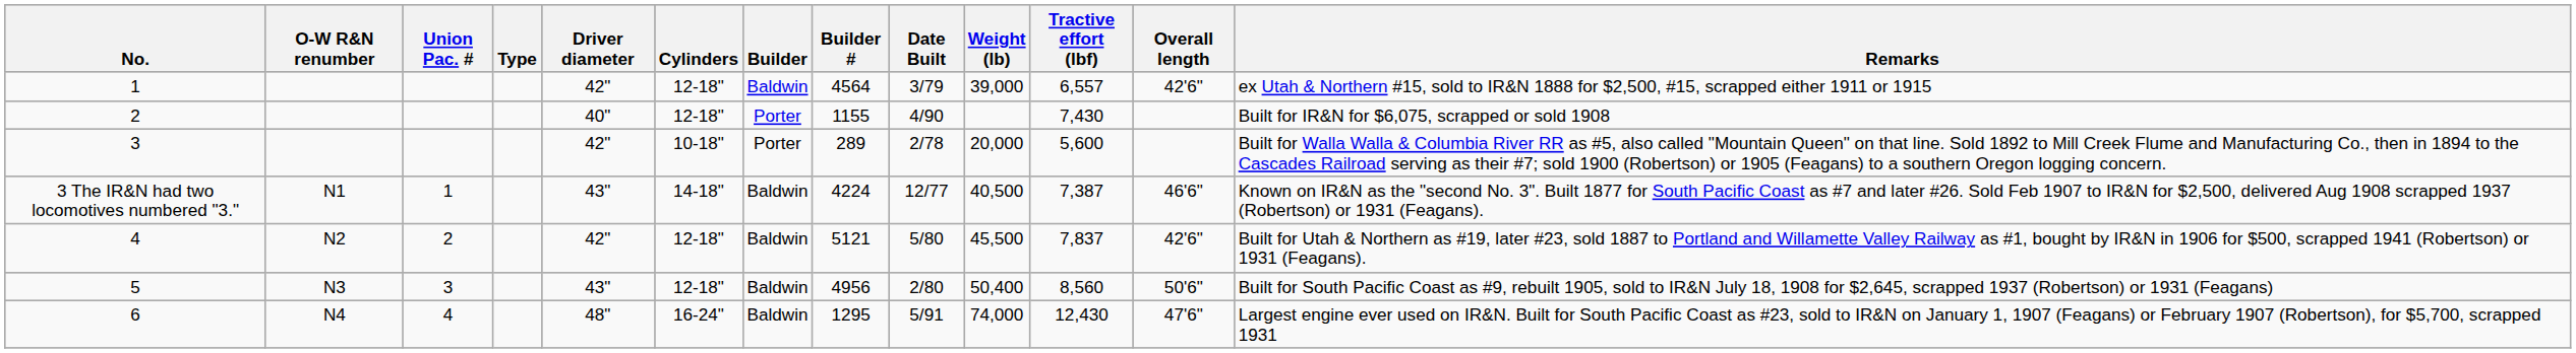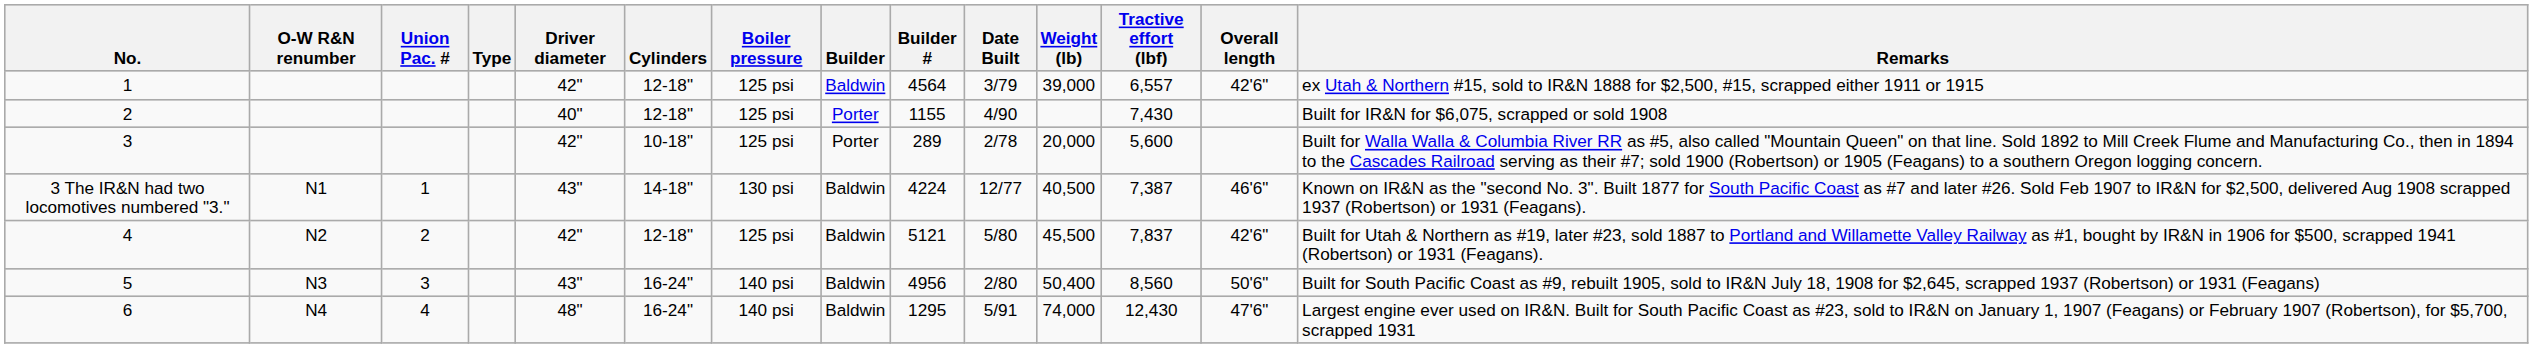 <table class="wikitable">
 <tr align=center valign=bottom style="font-size:8pt">
 <th>No.</th>
 <th>O-W R&N renumber</th>
 <th><a href='#'>Union Pac.</a> #</th>
 <th>Type</th>
 <th>Driver diameter</th>
 <th>Cylinders</th>
+<th><a href='#'>Boiler pressure</a></th>
 <th>Builder</th>
 <th>Builder #</th>
 <th>Date Built</th>
 <th><a href='#'>Weight</a><br>(lb)</th>
 <th><a href='#'>Tractive effort</a><br>(lbf)</th>
 <th>Overall length</th>
 <th>Remarks</th>
 </tr>
 <tr align=center valign=top style="font-size:8pt">
 <td>1</td>
 <td></td>
 <td></td>
 <td></td>
 <td>42"</td>
 <td>12-18"</td>
+<td>125 psi</td>
 <td><a href='#'>Baldwin</a></td>
 <td>4564</td>
 <td>3/79</td>
 <td>39,000</td>
 <td>6,557</td>
 <td>42'6"</td>
 <td align="left">ex <a href='#'>Utah & Northern</a> #15, sold to IR&N 1888 for $2,500, #15, scrapped either 1911 or 1915</td>
 </tr>
 <tr align=center valign=top style="font-size:8pt">
 <td>2</td>
 <td></td>
 <td></td>
 <td></td>
 <td>40"</td>
 <td>12-18"</td>
+<td>125 psi</td>
 <td><a href='#'>Porter</a></td>
 <td>1155</td>
 <td>4/90</td>
 <td></td>
 <td>7,430</td>
 <td></td>
 <td align="left">Built for IR&N for $6,075, scrapped or sold 1908</td>
 </tr>
 <tr align=center valign=top style="font-size:8pt">
 <td>3</td>
 <td></td>
 <td></td>
 <td></td>
 <td>42"</td>
 <td>10-18"</td>
+<td>125 psi</td>
 <td>Porter</td>
 <td>289</td>
 <td>2/78</td>
 <td>20,000</td>
 <td>5,600</td>
 <td></td>
 <td align="left">Built for <a href='#'>Walla Walla & Columbia River RR</a> as #5, also called "Mountain Queen" on that line.  Sold 1892 to Mill Creek Flume and Manufacturing Co., then in 1894 to the <a href='#'>Cascades Railroad</a> serving as their #7; sold 1900 (Robertson) or 1905 (Feagans) to a southern Oregon logging concern.</td>
 </tr>
 <tr align=center valign=top style="font-size:8pt">
 <td>3 The IR&N had two locomotives numbered "3."</td>
 <td>N1</td>
 <td>1</td>
 <td></td>
 <td>43"</td>
 <td>14-18"</td>
+<td>130 psi</td>
 <td>Baldwin</td>
 <td>4224</td>
 <td>12/77</td>
 <td>40,500</td>
 <td>7,387</td>
 <td>46'6"</td>
 <td align="left">Known on IR&N as the "second No. 3".  Built 1877 for <a href='#'>South Pacific Coast</a> as #7 and later #26.  Sold Feb 1907 to IR&N for $2,500, delivered Aug 1908 scrapped 1937 (Robertson) or 1931 (Feagans).</td>
 </tr>
 <tr align=center valign=top style="font-size:8pt">
 <td>4</td>
 <td>N2</td>
 <td>2</td>
 <td></td>
 <td>42"</td>
 <td>12-18"</td>
+<td>125 psi</td>
 <td>Baldwin</td>
 <td>5121</td>
 <td>5/80</td>
 <td>45,500</td>
 <td>7,837</td>
 <td>42'6"</td>
 <td align="left">Built for Utah & Northern as #19, later #23, sold 1887 to <a href='#'>Portland and Willamette Valley Railway</a> as #1, bought by IR&N in 1906 for $500, scrapped 1941 (Robertson) or 1931 (Feagans).</td>
 </tr>
 <tr align=center valign=top style="font-size:8pt">
 <td>5</td>
 <td>N3</td>
 <td>3</td>
 <td></td>
 <td>43"</td>
-<td>12-18"</td>
+<td>16-24"</td>
+<td>140 psi</td>
 <td>Baldwin</td>
 <td>4956</td>
 <td>2/80</td>
 <td>50,400</td>
 <td>8,560</td>
 <td>50'6"</td>
 <td align="left">Built for South Pacific Coast as #9, rebuilt 1905, sold to IR&N July 18, 1908 for $2,645, scrapped 1937 (Robertson) or 1931 (Feagans)</td>
 </tr>
 <tr align=center valign=top style="font-size:8pt">
 <td>6</td>
 <td>N4</td>
 <td>4</td>
 <td></td>
 <td>48"</td>
 <td>16-24"</td>
+<td>140 psi</td>
 <td>Baldwin</td>
 <td>1295</td>
 <td>5/91</td>
 <td>74,000</td>
 <td>12,430</td>
 <td>47'6"</td>
 <td align="left">Largest engine ever used on IR&N.  Built for South Pacific Coast as #23, sold to IR&N on January 1, 1907 (Feagans) or February 1907 (Robertson), for $5,700, scrapped 1931</td>
 </tr>
 </table>
